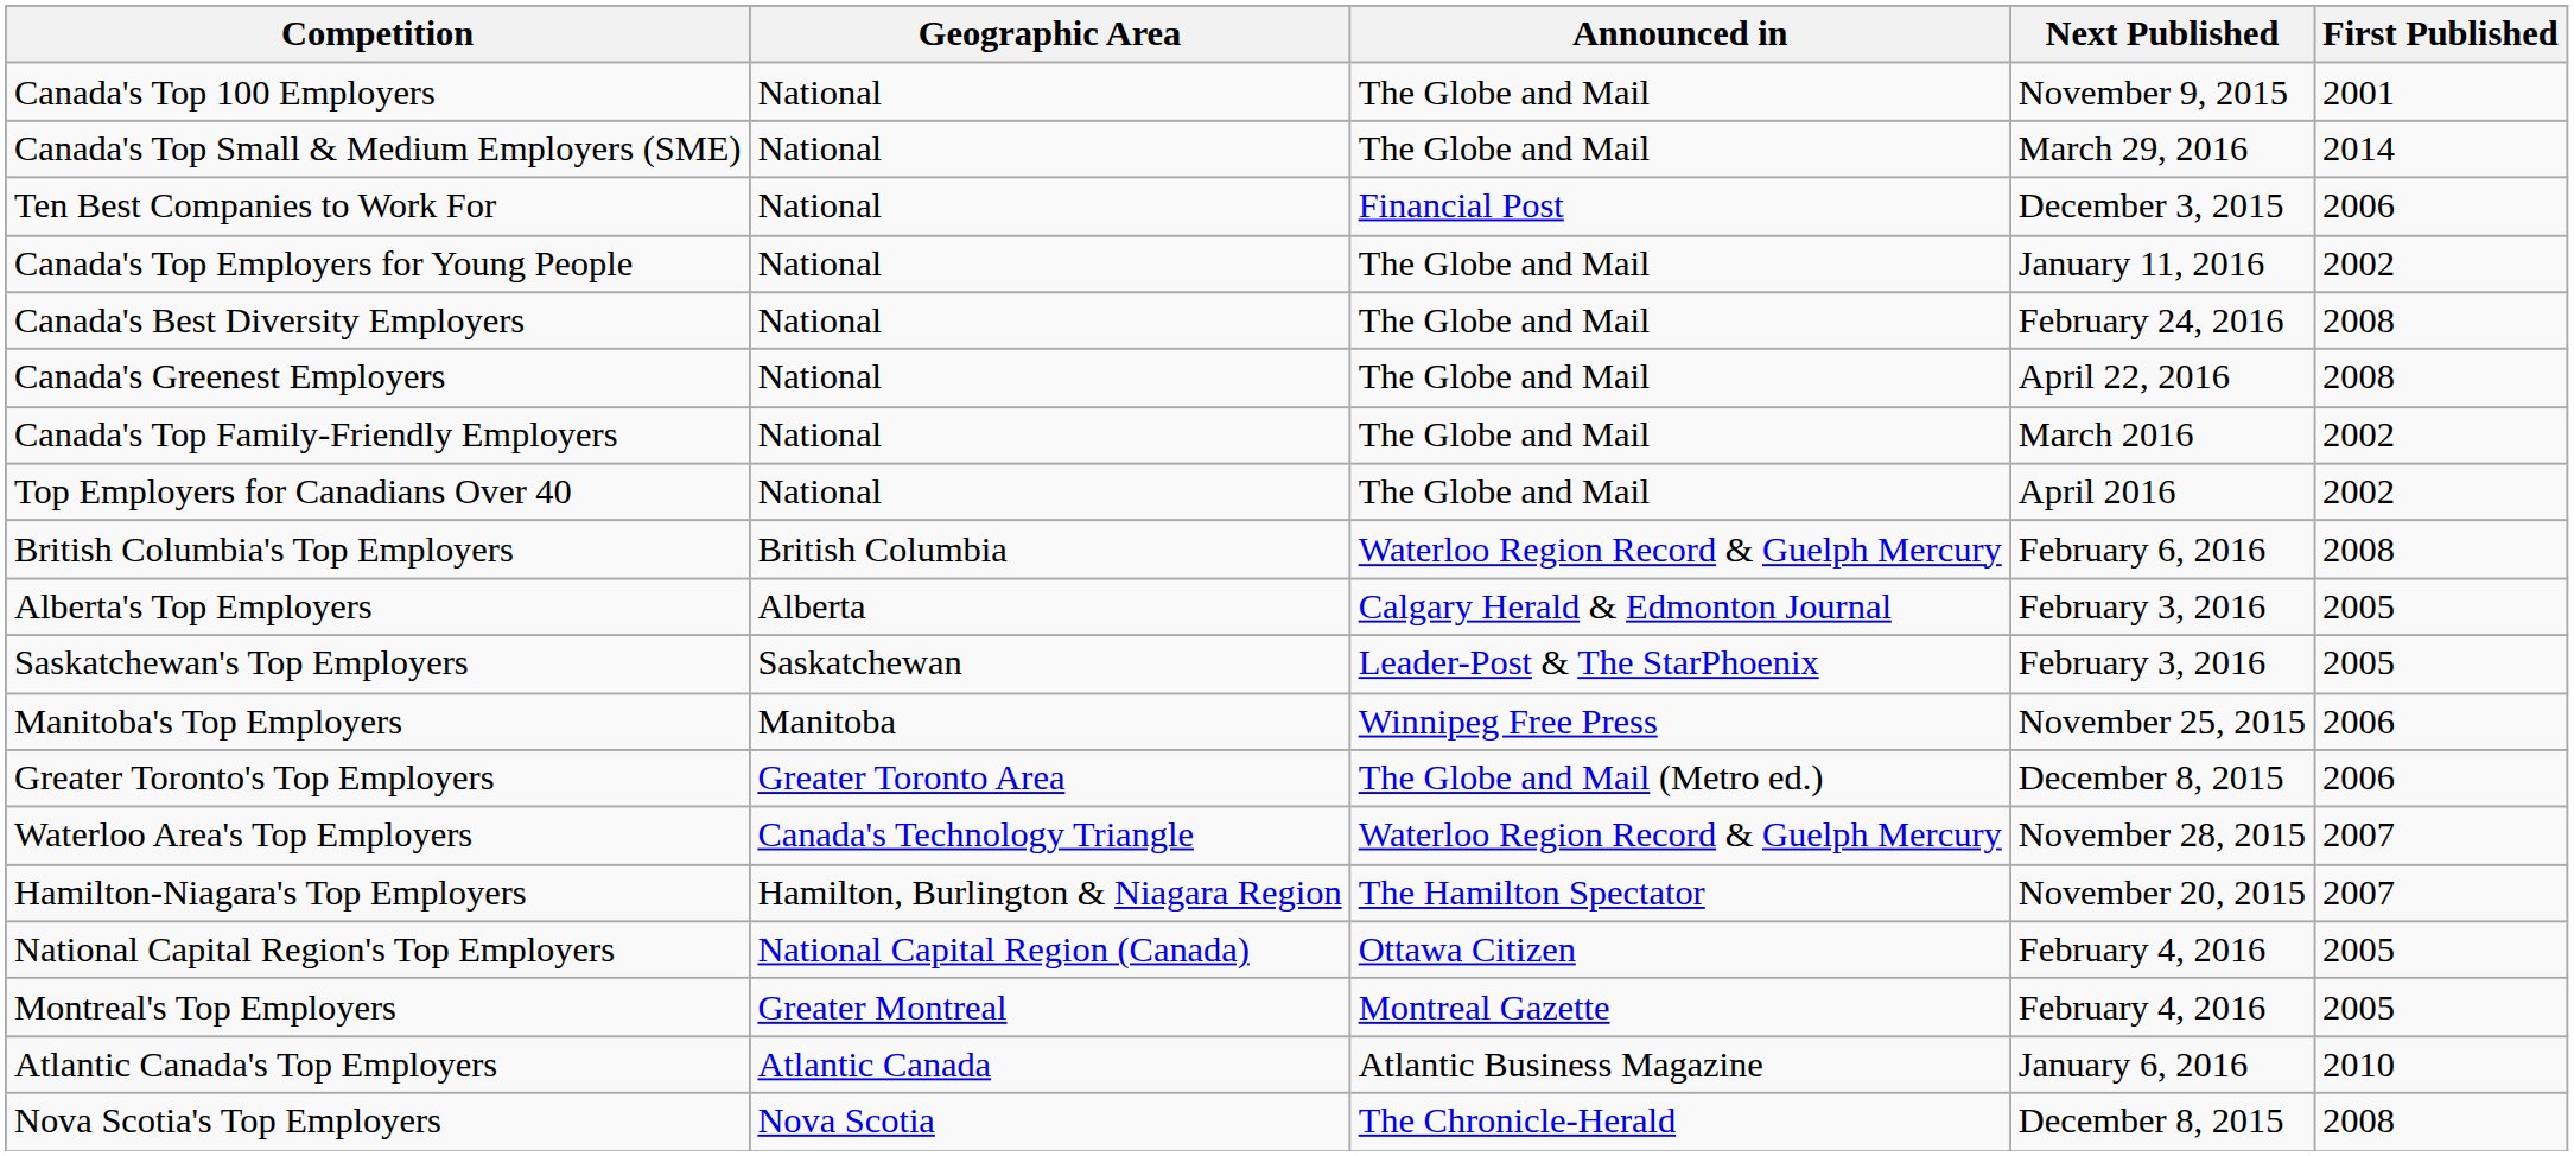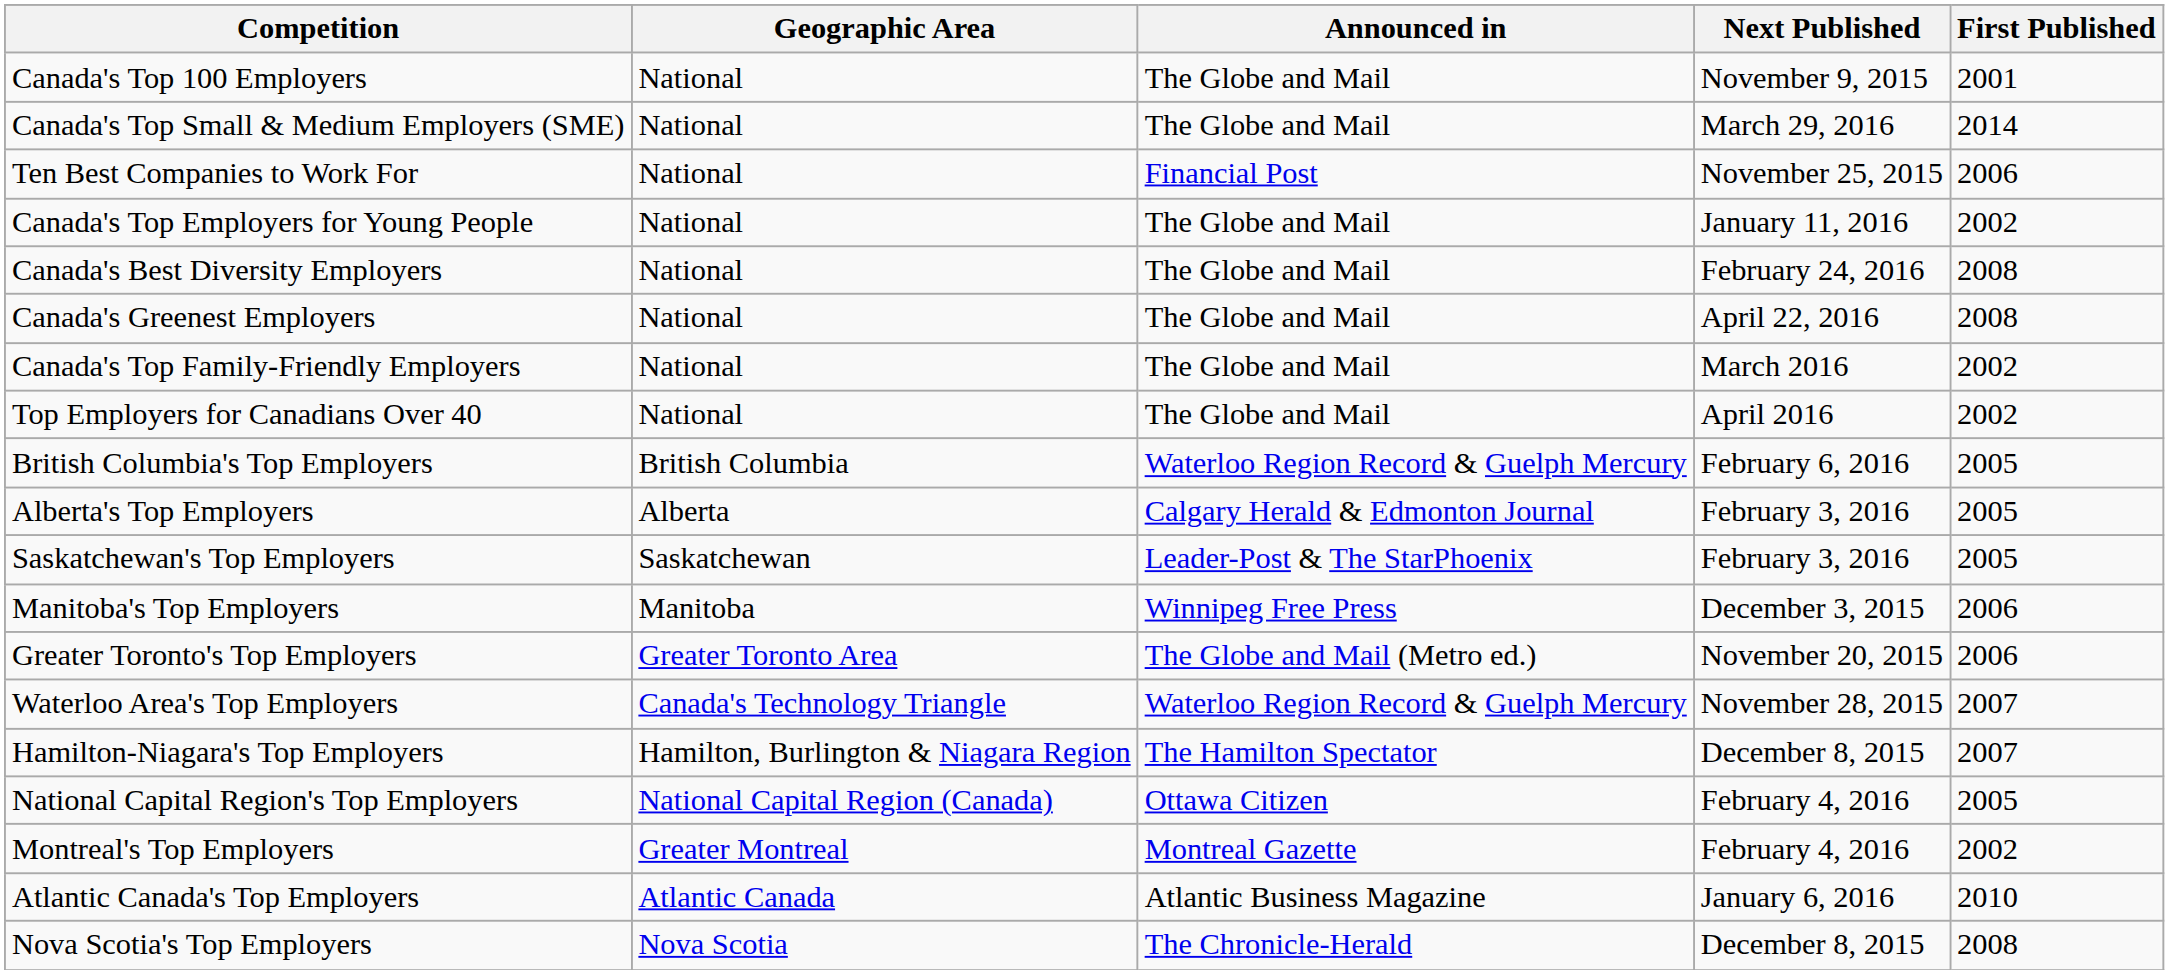 <table class="wikitable sortable">
 <tr>
 <th>Competition</th>
 <th>Geographic Area</th>
 <th>Announced in</th>
 <th>Next Published</th>
 <th>First Published</th>
 </tr>
 <tr>
 <td>Canada's Top 100 Employers</td>
 <td>National</td>
 <td>The Globe and Mail</td>
 <td>November 9, 2015</td>
 <td>2001</td>
 </tr>
 <tr>
 <td>Canada's Top Small & Medium Employers (SME)</td>
 <td>National</td>
 <td>The Globe and Mail</td>
 <td>March 29, 2016</td>
 <td>2014</td>
 </tr>
 <tr>
 <td>Ten Best Companies to Work For</td>
 <td>National</td>
 <td><a href='#'>Financial Post</a></td>
-<td>December 3, 2015</td>
+<td>November 25, 2015</td>
 <td>2006</td>
 </tr>
 <tr>
 <td>Canada's Top Employers for Young People</td>
 <td>National</td>
 <td>The Globe and Mail</td>
 <td>January 11, 2016</td>
 <td>2002</td>
 </tr>
 <tr>
 <td>Canada's Best Diversity Employers</td>
 <td>National</td>
 <td>The Globe and Mail</td>
 <td>February 24, 2016</td>
 <td>2008</td>
 </tr>
 <tr>
 <td>Canada's Greenest Employers</td>
 <td>National</td>
 <td>The Globe and Mail</td>
 <td>April 22, 2016</td>
 <td>2008</td>
 </tr>
 <tr>
 <td>Canada's Top Family-Friendly Employers</td>
 <td>National</td>
 <td>The Globe and Mail</td>
 <td>March 2016</td>
 <td>2002</td>
 </tr>
 <tr>
 <td>Top Employers for Canadians Over 40</td>
 <td>National</td>
 <td>The Globe and Mail</td>
 <td>April 2016</td>
 <td>2002</td>
 </tr>
 <tr>
 <td>British Columbia's Top Employers</td>
 <td>British Columbia</td>
 <td><a href='#'>Waterloo Region Record</a> & <a href='#'>Guelph Mercury</a></td>
 <td>February 6, 2016</td>
-<td>2008</td>
+<td>2005</td>
 </tr>
 <tr>
 <td>Alberta's Top Employers</td>
 <td>Alberta</td>
 <td><a href='#'>Calgary Herald</a> & <a href='#'>Edmonton Journal</a></td>
 <td>February 3, 2016</td>
 <td>2005</td>
 </tr>
 <tr>
 <td>Saskatchewan's Top Employers</td>
 <td>Saskatchewan</td>
 <td><a href='#'>Leader-Post</a> & <a href='#'>The StarPhoenix</a></td>
 <td>February 3, 2016</td>
 <td>2005</td>
 </tr>
 <tr>
 <td>Manitoba's Top Employers</td>
 <td>Manitoba</td>
 <td><a href='#'>Winnipeg Free Press</a></td>
-<td>November 25, 2015</td>
+<td>December 3, 2015</td>
 <td>2006</td>
 </tr>
 <tr>
 <td>Greater Toronto's Top Employers</td>
 <td><a href='#'>Greater Toronto Area</a></td>
 <td><a href='#'>The Globe and Mail</a> (Metro ed.)</td>
-<td>December 8, 2015</td>
+<td>November 20, 2015</td>
 <td>2006</td>
 </tr>
 <tr>
 <td>Waterloo Area's Top Employers</td>
 <td><a href='#'>Canada's Technology Triangle</a></td>
 <td><a href='#'>Waterloo Region Record</a> & <a href='#'>Guelph Mercury</a></td>
 <td>November 28, 2015</td>
 <td>2007</td>
 </tr>
 <tr>
 <td>Hamilton-Niagara's Top Employers</td>
 <td>Hamilton, Burlington & <a href='#'>Niagara Region</a></td>
 <td><a href='#'>The Hamilton Spectator</a></td>
-<td>November 20, 2015</td>
+<td>December 8, 2015</td>
 <td>2007</td>
 </tr>
 <tr>
 <td>National Capital Region's Top Employers</td>
 <td><a href='#'>National Capital Region (Canada)</a></td>
 <td><a href='#'>Ottawa Citizen</a></td>
 <td>February 4, 2016</td>
 <td>2005</td>
 </tr>
 <tr>
 <td>Montreal's Top Employers</td>
 <td><a href='#'>Greater Montreal</a></td>
 <td><a href='#'>Montreal Gazette</a></td>
 <td>February 4, 2016</td>
-<td>2005</td>
+<td>2002</td>
 </tr>
 <tr>
 <td>Atlantic Canada's Top Employers</td>
 <td><a href='#'>Atlantic Canada</a></td>
 <td>Atlantic Business Magazine</td>
 <td>January 6, 2016</td>
 <td>2010</td>
 </tr>
 <tr>
 <td>Nova Scotia's Top Employers</td>
 <td><a href='#'>Nova Scotia</a></td>
 <td><a href='#'>The Chronicle-Herald</a></td>
 <td>December 8, 2015</td>
 <td>2008</td>
 </tr>
 </table>
